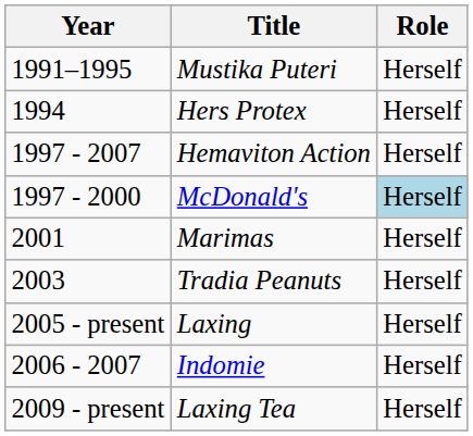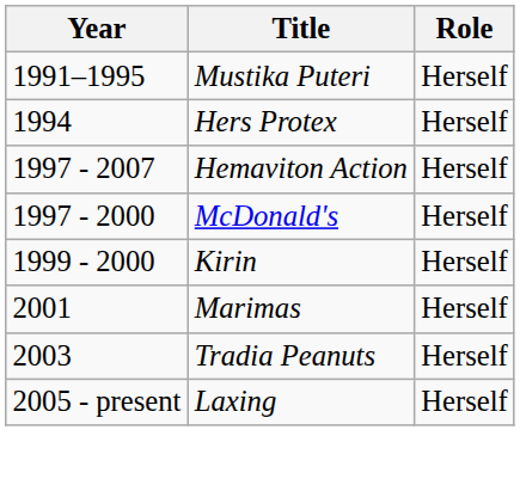 <table class="wikitable">
 <tr>
 <th>Year</th>
 <th>Title</th>
 <th>Role</th>
 </tr>
 <tr>
 <td>1991–1995</td>
 <td><em>Mustika Puteri</em></td>
 <td>Herself</td>
 </tr>
 <tr>
 <td>1994</td>
 <td><em>Hers Protex</em></td>
 <td>Herself</td>
 </tr>
 <tr>
 <td>1997 - 2007</td>
 <td><em>Hemaviton Action</em></td>
 <td>Herself</td>
 </tr>
 <tr>
 <td>1997 - 2000</td>
 <td><em><a href='#'>McDonald's</a></em></td>
-<td style="background: lightblue;">Herself</td>
+<td>Herself</td>
+</tr>
+<tr>
+<td>1999 - 2000</td>
+<td><em>Kirin</em></td>
+<td>Herself</td>
 </tr>
 <tr>
 <td>2001</td>
 <td><em>Marimas</em></td>
 <td>Herself</td>
 </tr>
 <tr>
 <td>2003</td>
 <td><em>Tradia Peanuts</em></td>
 <td>Herself</td>
 </tr>
 <tr>
 <td>2005 - present</td>
 <td><em>Laxing</em></td>
 <td>Herself</td>
 </tr>
-<tr>
-<td>2006 - 2007</td>
-<td><em><a href='#'>Indomie</a></em></td>
-<td>Herself</td>
-</tr>
-<tr>
-<td>2009 - present</td>
-<td><em>Laxing Tea</em></td>
-<td>Herself</td>
-</tr>
 </table>
